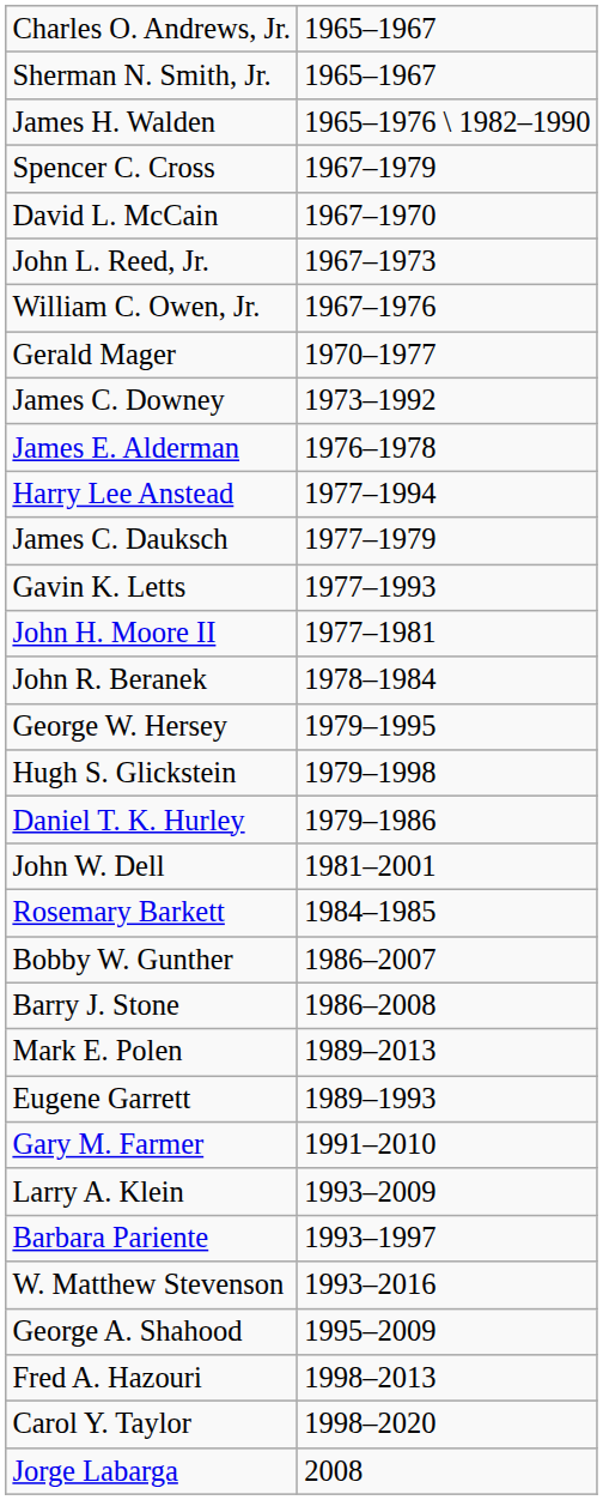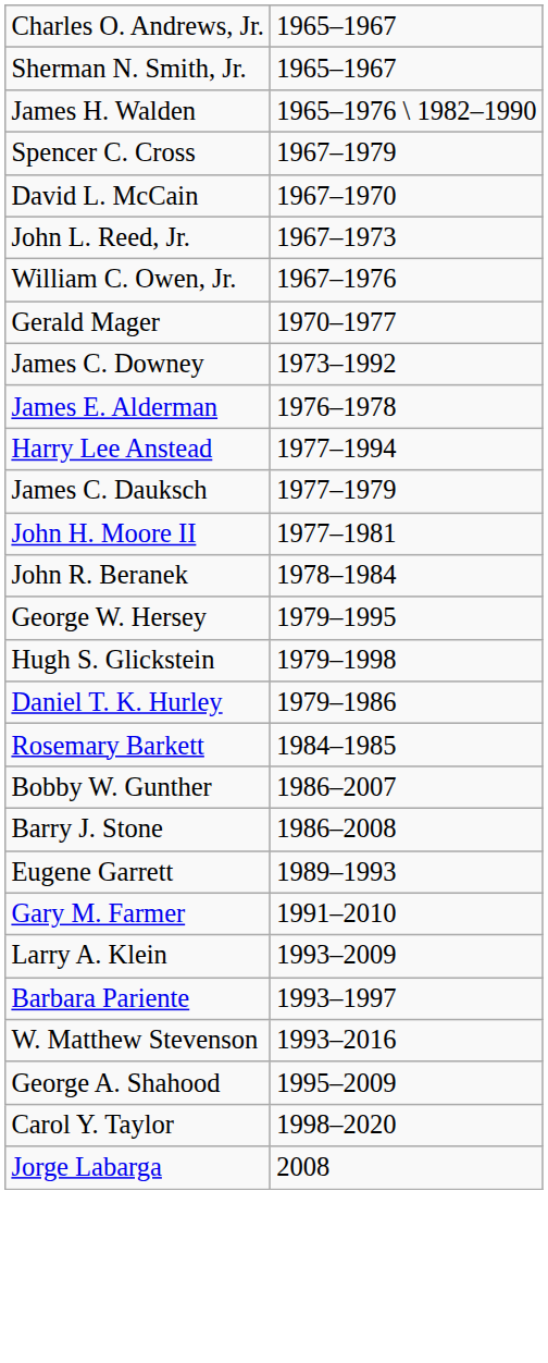 <table class="wikitable">
 <tr>
 <td>Charles O. Andrews, Jr.</td>
 <td>1965–1967</td>
 </tr>
 <tr>
 <td>Sherman N. Smith, Jr.</td>
 <td>1965–1967</td>
 </tr>
 <tr>
 <td>James H. Walden</td>
 <td>1965–1976 \ 1982–1990</td>
 </tr>
 <tr>
 <td>Spencer C. Cross</td>
 <td>1967–1979</td>
 </tr>
 <tr>
 <td>David L. McCain</td>
 <td>1967–1970</td>
 </tr>
 <tr>
 <td>John L. Reed, Jr.</td>
 <td>1967–1973</td>
 </tr>
 <tr>
 <td>William C. Owen, Jr.</td>
 <td>1967–1976</td>
 </tr>
 <tr>
 <td>Gerald Mager</td>
 <td>1970–1977</td>
 </tr>
 <tr>
 <td>James C. Downey</td>
 <td>1973–1992</td>
 </tr>
 <tr>
 <td><a href='#'>James E. Alderman</a></td>
 <td>1976–1978</td>
 </tr>
 <tr>
 <td><a href='#'>Harry Lee Anstead</a></td>
 <td>1977–1994</td>
 </tr>
 <tr>
 <td>James C. Dauksch</td>
 <td>1977–1979</td>
 </tr>
 <tr>
-<td>Gavin K. Letts</td>
-<td>1977–1993</td>
-</tr>
-<tr>
 <td><a href='#'>John H. Moore II</a></td>
 <td>1977–1981</td>
 </tr>
 <tr>
 <td>John R. Beranek</td>
 <td>1978–1984</td>
 </tr>
 <tr>
 <td>George W. Hersey</td>
 <td>1979–1995</td>
 </tr>
 <tr>
 <td>Hugh S. Glickstein</td>
 <td>1979–1998</td>
 </tr>
 <tr>
 <td><a href='#'>Daniel T. K. Hurley</a></td>
 <td>1979–1986</td>
 </tr>
 <tr>
-<td>John W. Dell</td>
-<td>1981–2001</td>
-</tr>
-<tr>
 <td><a href='#'>Rosemary Barkett</a></td>
 <td>1984–1985</td>
 </tr>
 <tr>
 <td>Bobby W. Gunther</td>
 <td>1986–2007</td>
 </tr>
 <tr>
 <td>Barry J. Stone</td>
 <td>1986–2008</td>
-</tr>
-<tr>
-<td>Mark E. Polen</td>
-<td>1989–2013</td>
 </tr>
 <tr>
 <td>Eugene Garrett</td>
 <td>1989–1993</td>
 </tr>
 <tr>
 <td><a href='#'>Gary M. Farmer</a></td>
 <td>1991–2010</td>
 </tr>
 <tr>
 <td>Larry A. Klein</td>
 <td>1993–2009</td>
 </tr>
 <tr>
 <td><a href='#'>Barbara Pariente</a></td>
 <td>1993–1997</td>
 </tr>
 <tr>
 <td>W. Matthew Stevenson</td>
 <td>1993–2016</td>
 </tr>
 <tr>
 <td>George A. Shahood</td>
 <td>1995–2009</td>
 </tr>
 <tr>
-<td>Fred A. Hazouri</td>
-<td>1998–2013</td>
-</tr>
-<tr>
 <td>Carol Y. Taylor</td>
 <td>1998–2020</td>
 </tr>
 <tr>
 <td><a href='#'>Jorge Labarga</a></td>
 <td>2008</td>
 </tr>
 </table>
